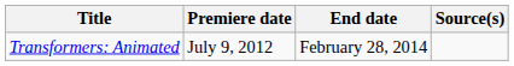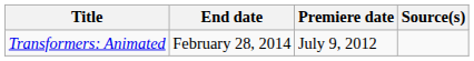 <table class="wikitable sortable">
 <tr>
 <th>Title</th>
+<th>End date</th>
 <th>Premiere date</th>
-<th>End date</th>
 <th>Source(s)</th>
 </tr>
 <tr>
 <td><em><a href='#'>Transformers: Animated</a></em></td>
+<td>February 28, 2014</td>
 <td>July 9, 2012</td>
-<td>February 28, 2014</td>
 <td></td>
 </tr>
 </table>
